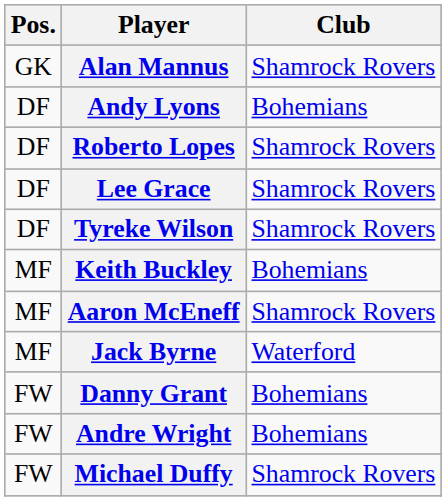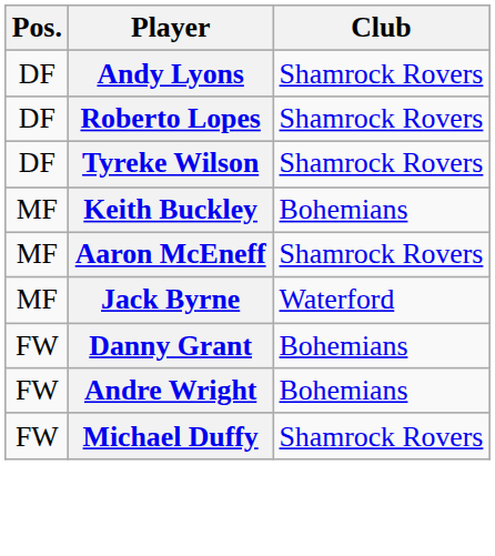 <table class="wikitable plainrowheaders" style="text-align: left">
 <tr>
 <th scope=col>Pos.</th>
 <th scope=col>Player</th>
 <th scope=col>Club</th>
 </tr>
 <tr>
-<td style=text-align:center>GK</td>
-<th scope=row><a href='#'>Alan Mannus</a> </th>
+<td style=text-align:center>DF</td>
+<th scope=row><a href='#'>Andy Lyons</a> </th>
 <td><a href='#'>Shamrock Rovers</a></td>
 </tr>
 <tr>
 <td style=text-align:center>DF</td>
-<th scope=row><a href='#'>Andy Lyons</a> </th>
-<td><a href='#'>Bohemians</a></td>
-</tr>
-<tr>
-<td style=text-align:center>DF</td>
 <th scope=row><a href='#'>Roberto Lopes</a> </th>
-<td><a href='#'>Shamrock Rovers</a></td>
-</tr>
-<tr>
-<td style=text-align:center>DF</td>
-<th scope=row><a href='#'>Lee Grace</a> </th>
 <td><a href='#'>Shamrock Rovers</a></td>
 </tr>
 <tr>
 <td style=text-align:center>DF</td>
 <th scope=row><a href='#'>Tyreke Wilson</a> </th>
 <td><a href='#'>Shamrock Rovers</a></td>
 </tr>
 <tr>
 <td style=text-align:center>MF</td>
 <th scope=row><a href='#'>Keith Buckley</a> </th>
 <td><a href='#'>Bohemians</a></td>
 </tr>
 <tr>
 <td style=text-align:center>MF</td>
 <th scope=row><a href='#'>Aaron McEneff</a> </th>
 <td><a href='#'>Shamrock Rovers</a></td>
 </tr>
 <tr>
 <td style=text-align:center>MF</td>
 <th scope=row><a href='#'>Jack Byrne</a> </th>
 <td><a href='#'>Waterford</a></td>
 </tr>
 <tr>
 <td style=text-align:center>FW</td>
 <th scope=row><a href='#'>Danny Grant</a> </th>
 <td><a href='#'>Bohemians</a></td>
 </tr>
 <tr>
 <td style=text-align:center>FW</td>
 <th scope=row><a href='#'>Andre Wright</a> </th>
 <td><a href='#'>Bohemians</a></td>
 </tr>
 <tr>
 <td style=text-align:center>FW</td>
 <th scope=row><a href='#'>Michael Duffy</a> </th>
 <td><a href='#'>Shamrock Rovers</a></td>
 </tr>
 </table>
